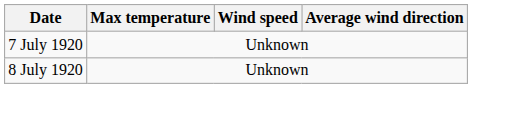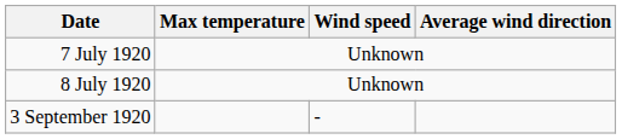 <table class="wikitable" style="text-align:right; font-size:90%">
 <tr>
 <th>Date</th>
 <th>Max temperature</th>
 <th>Wind speed</th>
 <th>Average wind direction</th>
 </tr>
 <tr>
 <td>7 July 1920</td>
 <td colspan=3 align=center>Unknown</td>
 </tr>
 <tr>
 <td>8 July 1920</td>
 <td colspan=3 align=center>Unknown</td>
 </tr>
+<tr>
+<td>3 September 1920</td>
+<td align=center></td>
+<td align=left> -<br></td>
+<td align=center></td>
+</tr>
 </table>
